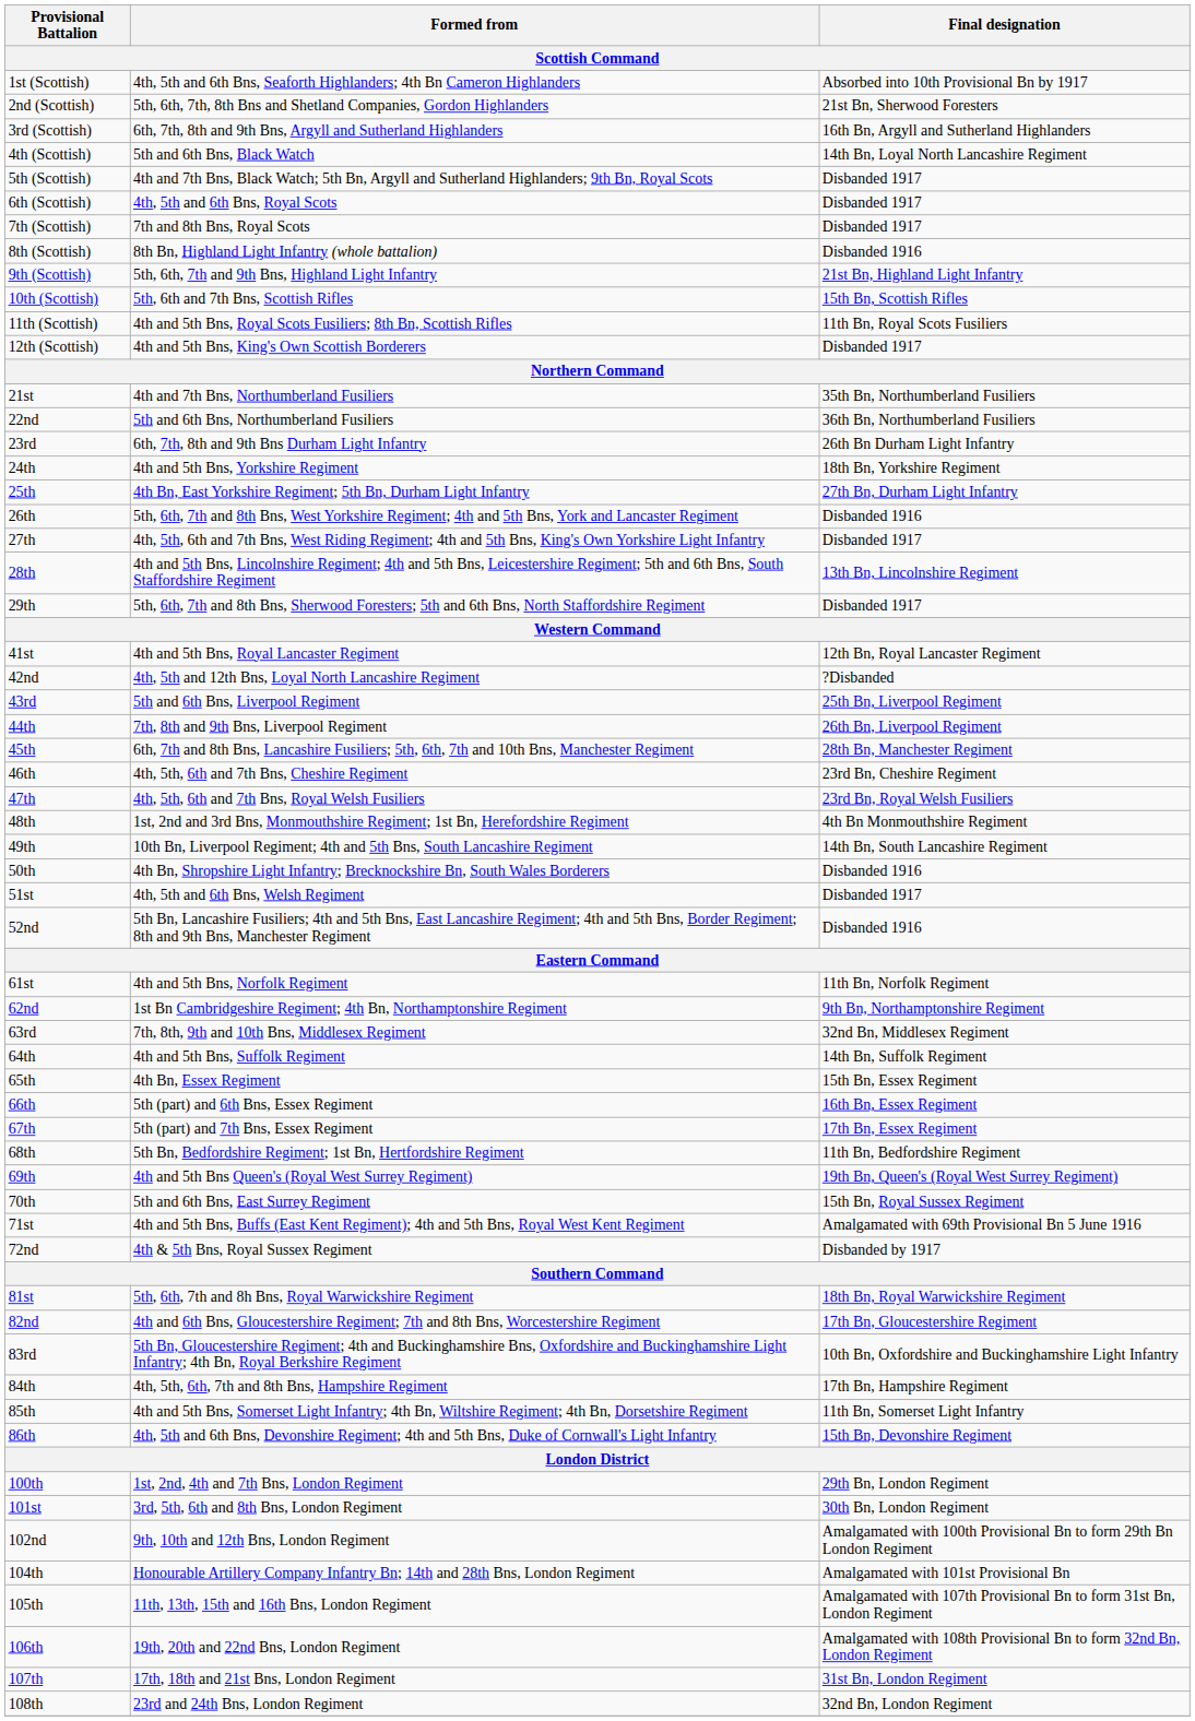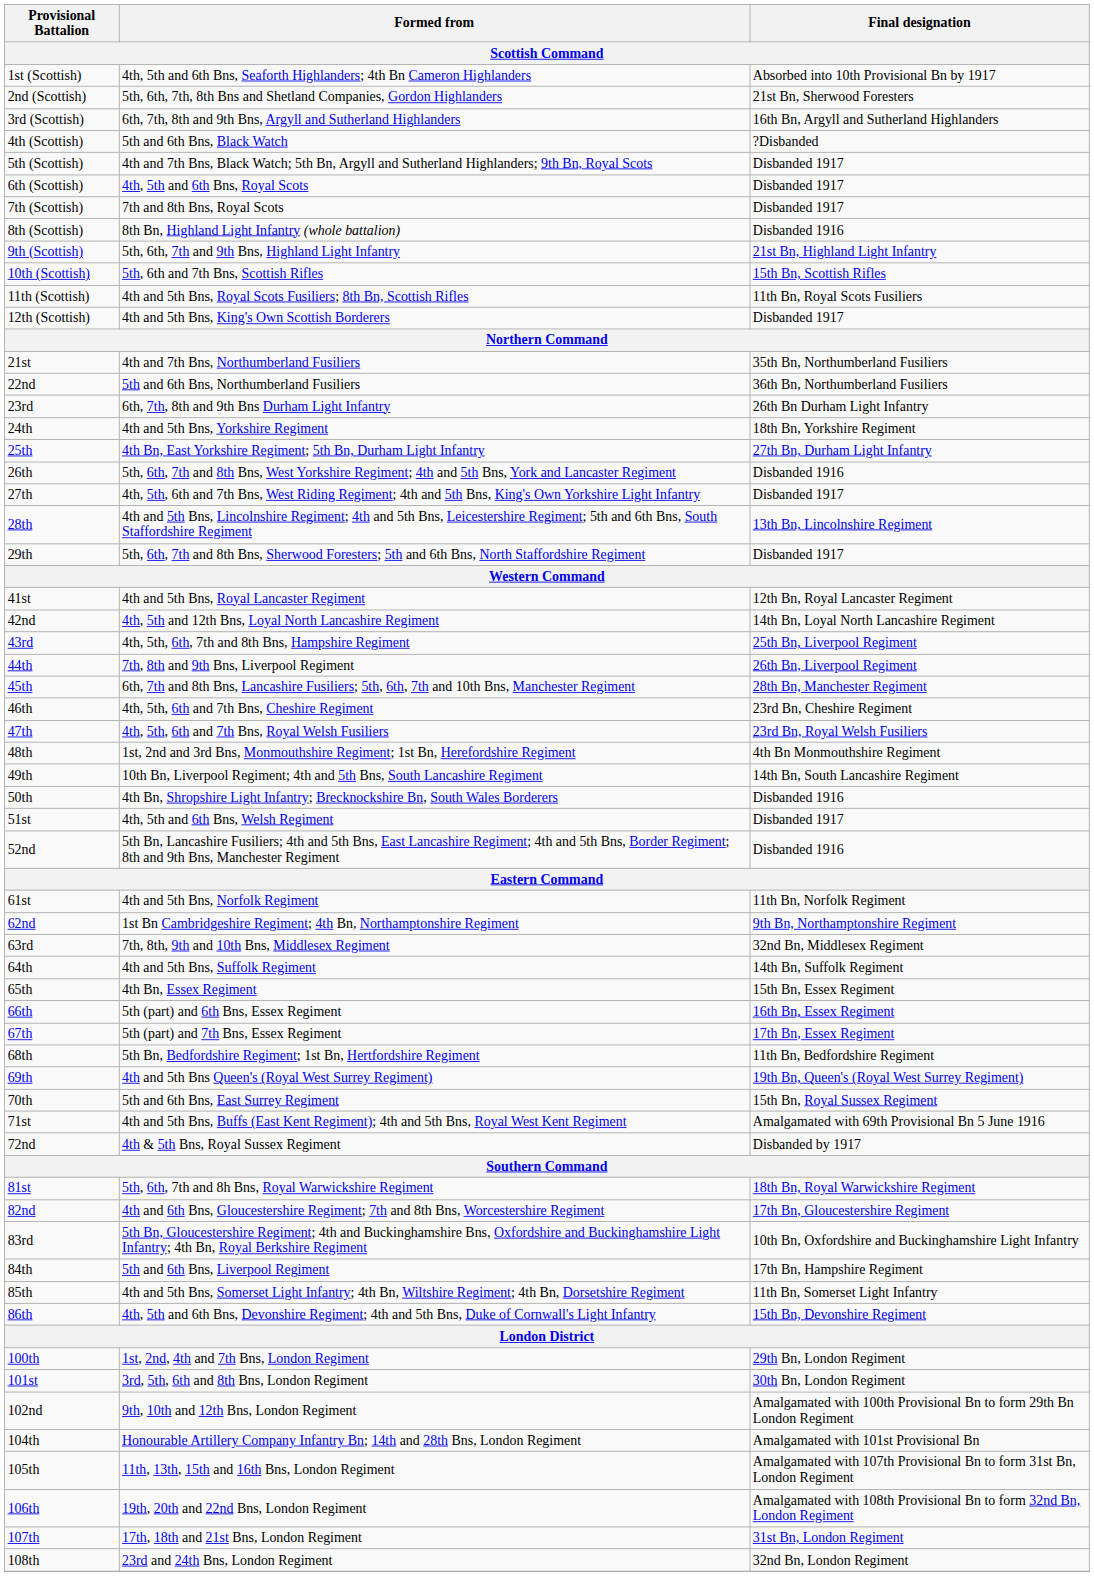 <table class="wikitable">
 <tr>
 <th>Provisional Battalion</th>
 <th>Formed from</th>
 <th>Final designation</th>
 </tr>
 <tr>
 <th colspan="5"><a href='#'>Scottish Command</a></th>
 </tr>
 <tr>
 <td>1st (Scottish)</td>
 <td>4th, 5th and 6th Bns, <a href='#'>Seaforth Highlanders</a>; 4th Bn <a href='#'>Cameron Highlanders</a></td>
 <td>Absorbed into 10th Provisional Bn by 1917</td>
 </tr>
 <tr>
 <td>2nd (Scottish)</td>
 <td>5th, 6th, 7th, 8th Bns and Shetland Companies, <a href='#'>Gordon Highlanders</a></td>
 <td>21st Bn, Sherwood Foresters</td>
 </tr>
 <tr>
 <td>3rd (Scottish)</td>
 <td>6th, 7th, 8th and 9th Bns, <a href='#'>Argyll and Sutherland Highlanders</a></td>
 <td>16th Bn, Argyll and Sutherland Highlanders</td>
 </tr>
 <tr>
 <td>4th (Scottish)</td>
 <td>5th and 6th Bns, <a href='#'>Black Watch</a></td>
-<td>14th Bn, Loyal North Lancashire Regiment</td>
+<td>?Disbanded</td>
 </tr>
 <tr>
 <td>5th (Scottish)</td>
 <td>4th and 7th Bns, Black Watch; 5th Bn, Argyll and Sutherland Highlanders; <a href='#'>9th Bn, Royal Scots</a></td>
 <td>Disbanded 1917</td>
 </tr>
 <tr>
 <td>6th (Scottish)</td>
 <td><a href='#'>4th</a>, <a href='#'>5th</a> and <a href='#'>6th</a> Bns, <a href='#'>Royal Scots</a></td>
 <td>Disbanded 1917</td>
 </tr>
 <tr>
 <td>7th (Scottish)</td>
 <td>7th and 8th Bns, Royal Scots</td>
 <td>Disbanded 1917</td>
 </tr>
 <tr>
 <td>8th (Scottish)</td>
 <td>8th Bn, <a href='#'>Highland Light Infantry</a> <em>(whole battalion)</em></td>
 <td>Disbanded 1916</td>
 </tr>
 <tr>
 <td><a href='#'>9th (Scottish)</a></td>
 <td>5th, 6th, <a href='#'>7th</a> and <a href='#'>9th</a> Bns, <a href='#'>Highland Light Infantry</a></td>
 <td><a href='#'>21st Bn, Highland Light Infantry</a></td>
 </tr>
 <tr>
 <td><a href='#'>10th (Scottish)</a></td>
 <td><a href='#'>5th</a>, 6th and 7th Bns, <a href='#'>Scottish Rifles</a></td>
 <td><a href='#'>15th Bn, Scottish Rifles</a></td>
 </tr>
 <tr>
 <td>11th (Scottish)</td>
 <td>4th and 5th Bns, <a href='#'>Royal Scots Fusiliers</a>; <a href='#'>8th Bn, Scottish Rifles</a></td>
 <td>11th Bn, Royal Scots Fusiliers</td>
 </tr>
 <tr>
 <td>12th (Scottish)</td>
 <td>4th and 5th Bns, <a href='#'>King's Own Scottish Borderers</a></td>
 <td>Disbanded 1917</td>
 </tr>
 <tr>
 <th colspan="5"><a href='#'>Northern Command</a></th>
 </tr>
 <tr>
 <td>21st</td>
 <td>4th and 7th Bns, <a href='#'>Northumberland Fusiliers</a></td>
 <td>35th Bn, Northumberland Fusiliers</td>
 </tr>
 <tr>
 <td>22nd</td>
 <td><a href='#'>5th</a> and 6th Bns, Northumberland Fusiliers</td>
 <td>36th Bn, Northumberland Fusiliers</td>
 </tr>
 <tr>
 <td>23rd</td>
 <td>6th, <a href='#'>7th</a>, 8th and 9th Bns <a href='#'>Durham Light Infantry</a></td>
 <td>26th Bn Durham Light Infantry</td>
 </tr>
 <tr>
 <td>24th</td>
 <td>4th and 5th Bns, <a href='#'>Yorkshire Regiment</a></td>
 <td>18th Bn, Yorkshire Regiment</td>
 </tr>
 <tr>
 <td><a href='#'>25th</a></td>
 <td><a href='#'>4th Bn, East Yorkshire Regiment</a>; <a href='#'>5th Bn, Durham Light Infantry</a></td>
 <td><a href='#'>27th Bn, Durham Light Infantry</a></td>
 </tr>
 <tr>
 <td>26th</td>
 <td>5th, <a href='#'>6th</a>, <a href='#'>7th</a> and <a href='#'>8th</a> Bns, <a href='#'>West Yorkshire Regiment</a>; <a href='#'>4th</a> and <a href='#'>5th</a> Bns, <a href='#'>York and Lancaster Regiment</a></td>
 <td>Disbanded 1916</td>
 </tr>
 <tr>
 <td>27th</td>
 <td>4th, <a href='#'>5th</a>, 6th and 7th Bns, <a href='#'>West Riding Regiment</a>; 4th and <a href='#'>5th</a> Bns, <a href='#'>King's Own Yorkshire Light Infantry</a></td>
 <td>Disbanded 1917</td>
 </tr>
 <tr>
 <td><a href='#'>28th</a></td>
 <td>4th and <a href='#'>5th</a> Bns, <a href='#'>Lincolnshire Regiment</a>; <a href='#'>4th</a> and 5th Bns, <a href='#'>Leicestershire Regiment</a>; 5th and 6th Bns, <a href='#'>South Staffordshire Regiment</a></td>
 <td><a href='#'>13th Bn, Lincolnshire Regiment</a></td>
 </tr>
 <tr>
 <td>29th</td>
 <td>5th, <a href='#'>6th</a>, <a href='#'>7th</a> and 8th Bns, <a href='#'>Sherwood Foresters</a>; <a href='#'>5th</a> and 6th Bns, <a href='#'>North Staffordshire Regiment</a></td>
 <td>Disbanded 1917</td>
 </tr>
 <tr>
 <th colspan="5"><a href='#'>Western Command</a></th>
 </tr>
 <tr>
 <td>41st</td>
 <td>4th and 5th Bns, <a href='#'>Royal Lancaster Regiment</a></td>
 <td>12th Bn, Royal Lancaster Regiment</td>
 </tr>
 <tr>
 <td>42nd</td>
 <td><a href='#'>4th</a>, <a href='#'>5th</a> and 12th Bns, <a href='#'>Loyal North Lancashire Regiment</a></td>
-<td>?Disbanded</td>
+<td>14th Bn, Loyal North Lancashire Regiment</td>
 </tr>
 <tr>
 <td><a href='#'>43rd</a></td>
-<td><a href='#'>5th</a> and <a href='#'>6th</a> Bns, <a href='#'>Liverpool Regiment</a></td>
+<td>4th, 5th, <a href='#'>6th</a>, 7th and 8th Bns, <a href='#'>Hampshire Regiment</a></td>
 <td><a href='#'>25th Bn, Liverpool Regiment</a></td>
 </tr>
 <tr>
 <td><a href='#'>44th</a></td>
 <td><a href='#'>7th</a>, <a href='#'>8th</a> and <a href='#'>9th</a> Bns, Liverpool Regiment</td>
 <td><a href='#'>26th Bn, Liverpool Regiment</a></td>
 </tr>
 <tr>
 <td><a href='#'>45th</a></td>
 <td>6th, <a href='#'>7th</a> and 8th Bns, <a href='#'>Lancashire Fusiliers</a>; <a href='#'>5th</a>, <a href='#'>6th</a>, <a href='#'>7th</a> and 10th Bns, <a href='#'>Manchester Regiment</a></td>
 <td><a href='#'>28th Bn, Manchester Regiment</a></td>
 </tr>
 <tr>
 <td>46th</td>
 <td>4th, 5th, <a href='#'>6th</a> and 7th Bns, <a href='#'>Cheshire Regiment</a></td>
 <td>23rd Bn, Cheshire Regiment</td>
 </tr>
 <tr>
 <td><a href='#'>47th</a></td>
 <td><a href='#'>4th</a>, <a href='#'>5th</a>, <a href='#'>6th</a> and <a href='#'>7th</a> Bns, <a href='#'>Royal Welsh Fusiliers</a></td>
 <td><a href='#'>23rd Bn, Royal Welsh Fusiliers</a></td>
 </tr>
 <tr>
 <td>48th</td>
 <td>1st, 2nd and 3rd Bns, <a href='#'>Monmouthshire Regiment</a>; 1st Bn, <a href='#'>Herefordshire Regiment</a></td>
 <td>4th Bn Monmouthshire Regiment</td>
 </tr>
 <tr>
 <td>49th</td>
 <td>10th Bn, Liverpool Regiment; 4th and <a href='#'>5th</a> Bns, <a href='#'>South Lancashire Regiment</a></td>
 <td>14th Bn, South Lancashire Regiment</td>
 </tr>
 <tr>
 <td>50th</td>
 <td>4th Bn, <a href='#'>Shropshire Light Infantry</a>; <a href='#'>Brecknockshire Bn</a>, <a href='#'>South Wales Borderers</a></td>
 <td>Disbanded 1916</td>
 </tr>
 <tr>
 <td>51st</td>
 <td>4th, 5th and <a href='#'>6th</a> Bns, <a href='#'>Welsh Regiment</a></td>
 <td>Disbanded 1917</td>
 </tr>
 <tr>
 <td>52nd</td>
 <td>5th Bn, Lancashire Fusiliers; 4th and 5th Bns, <a href='#'>East Lancashire Regiment</a>; 4th and 5th Bns, <a href='#'>Border Regiment</a>; 8th and 9th Bns, Manchester Regiment</td>
 <td>Disbanded 1916</td>
 </tr>
 <tr>
 <th colspan="5"><a href='#'>Eastern Command</a></th>
 </tr>
 <tr>
 <td>61st</td>
 <td>4th and 5th Bns, <a href='#'>Norfolk Regiment</a></td>
 <td>11th Bn, Norfolk Regiment</td>
 </tr>
 <tr>
 <td><a href='#'>62nd</a></td>
 <td>1st Bn <a href='#'>Cambridgeshire Regiment</a>; <a href='#'>4th</a> Bn, <a href='#'>Northamptonshire Regiment</a></td>
 <td><a href='#'>9th Bn, Northamptonshire Regiment</a></td>
 </tr>
 <tr>
 <td>63rd</td>
 <td>7th, 8th, <a href='#'>9th</a> and <a href='#'>10th</a> Bns, <a href='#'>Middlesex Regiment</a></td>
 <td>32nd Bn, Middlesex Regiment</td>
 </tr>
 <tr>
 <td>64th</td>
 <td>4th and 5th Bns, <a href='#'>Suffolk Regiment</a></td>
 <td>14th Bn, Suffolk Regiment</td>
 </tr>
 <tr>
 <td>65th</td>
 <td>4th Bn, <a href='#'>Essex Regiment</a></td>
 <td>15th Bn, Essex Regiment</td>
 </tr>
 <tr>
 <td><a href='#'>66th</a></td>
 <td>5th (part) and <a href='#'>6th</a> Bns, Essex Regiment</td>
 <td><a href='#'>16th Bn, Essex Regiment</a></td>
 </tr>
 <tr>
 <td><a href='#'>67th</a></td>
 <td>5th (part) and <a href='#'>7th</a> Bns, Essex Regiment</td>
 <td><a href='#'>17th Bn, Essex Regiment</a></td>
 </tr>
 <tr>
 <td>68th</td>
 <td>5th Bn, <a href='#'>Bedfordshire Regiment</a>; 1st Bn, <a href='#'>Hertfordshire Regiment</a></td>
 <td>11th Bn, Bedfordshire Regiment</td>
 </tr>
 <tr>
 <td><a href='#'>69th</a></td>
 <td><a href='#'>4th</a> and 5th Bns <a href='#'>Queen's (Royal West Surrey Regiment)</a></td>
 <td><a href='#'>19th Bn, Queen's (Royal West Surrey Regiment)</a></td>
 </tr>
 <tr>
 <td>70th</td>
 <td>5th and 6th Bns, <a href='#'>East Surrey Regiment</a></td>
 <td>15th Bn, <a href='#'>Royal Sussex Regiment</a></td>
 </tr>
 <tr>
 <td>71st</td>
 <td>4th and 5th Bns, <a href='#'>Buffs (East Kent Regiment)</a>; 4th and 5th Bns, <a href='#'>Royal West Kent Regiment</a></td>
 <td>Amalgamated with 69th Provisional Bn 5 June 1916</td>
 </tr>
 <tr>
 <td>72nd</td>
 <td><a href='#'>4th</a> & <a href='#'>5th</a> Bns, Royal Sussex Regiment</td>
 <td>Disbanded by 1917</td>
 </tr>
 <tr>
 <th colspan="5"><a href='#'>Southern Command</a></th>
 </tr>
 <tr>
 <td><a href='#'>81st</a></td>
 <td><a href='#'>5th</a>, <a href='#'>6th</a>, 7th and 8h Bns, <a href='#'>Royal Warwickshire Regiment</a></td>
 <td><a href='#'>18th Bn, Royal Warwickshire Regiment</a></td>
 </tr>
 <tr>
 <td><a href='#'>82nd</a></td>
 <td><a href='#'>4th</a> and <a href='#'>6th</a> Bns, <a href='#'>Gloucestershire Regiment</a>; <a href='#'>7th</a> and 8th Bns, <a href='#'>Worcestershire Regiment</a></td>
 <td><a href='#'>17th Bn, Gloucestershire Regiment</a></td>
 </tr>
 <tr>
 <td>83rd</td>
 <td><a href='#'>5th Bn, Gloucestershire Regiment</a>; 4th and Buckinghamshire Bns, <a href='#'>Oxfordshire and Buckinghamshire Light Infantry</a>; 4th Bn, <a href='#'>Royal Berkshire Regiment</a></td>
 <td>10th Bn, Oxfordshire and Buckinghamshire Light Infantry</td>
 </tr>
 <tr>
 <td>84th</td>
-<td>4th, 5th, <a href='#'>6th</a>, 7th and 8th Bns, <a href='#'>Hampshire Regiment</a></td>
+<td><a href='#'>5th</a> and <a href='#'>6th</a> Bns, <a href='#'>Liverpool Regiment</a></td>
 <td>17th Bn, Hampshire Regiment</td>
 </tr>
 <tr>
 <td>85th</td>
 <td>4th and 5th Bns, <a href='#'>Somerset Light Infantry</a>; 4th Bn, <a href='#'>Wiltshire Regiment</a>; 4th Bn, <a href='#'>Dorsetshire Regiment</a></td>
 <td>11th Bn, Somerset Light Infantry</td>
 </tr>
 <tr>
 <td><a href='#'>86th</a></td>
 <td><a href='#'>4th</a>, <a href='#'>5th</a> and 6th Bns, <a href='#'>Devonshire Regiment</a>; 4th and 5th Bns, <a href='#'>Duke of Cornwall's Light Infantry</a></td>
 <td><a href='#'>15th Bn, Devonshire Regiment</a></td>
 </tr>
 <tr>
 <th colspan="5"><a href='#'>London District</a></th>
 </tr>
 <tr>
 <td><a href='#'>100th</a></td>
 <td><a href='#'>1st</a>, <a href='#'>2nd</a>, <a href='#'>4th</a> and <a href='#'>7th</a> Bns, <a href='#'>London Regiment</a></td>
 <td><a href='#'>29th</a> Bn, London Regiment</td>
 </tr>
 <tr>
 <td><a href='#'>101st</a></td>
 <td><a href='#'>3rd</a>, <a href='#'>5th</a>, <a href='#'>6th</a> and <a href='#'>8th</a> Bns, London Regiment</td>
 <td><a href='#'>30th</a> Bn, London Regiment</td>
 </tr>
 <tr>
 <td>102nd</td>
 <td><a href='#'>9th</a>, <a href='#'>10th</a> and <a href='#'>12th</a> Bns, London Regiment</td>
 <td>Amalgamated with 100th Provisional Bn to form 29th Bn London Regiment</td>
 </tr>
 <tr>
 <td>104th</td>
 <td><a href='#'>Honourable Artillery Company Infantry Bn</a>; <a href='#'>14th</a> and <a href='#'>28th</a> Bns, London Regiment</td>
 <td>Amalgamated with 101st Provisional Bn</td>
 </tr>
 <tr>
 <td>105th</td>
 <td><a href='#'>11th</a>, <a href='#'>13th</a>, <a href='#'>15th</a> and <a href='#'>16th</a> Bns, London Regiment</td>
 <td>Amalgamated with 107th Provisional Bn to form 31st Bn, London Regiment</td>
 </tr>
 <tr>
 <td><a href='#'>106th</a></td>
 <td><a href='#'>19th</a>, <a href='#'>20th</a> and <a href='#'>22nd</a> Bns, London Regiment</td>
 <td>Amalgamated with 108th Provisional Bn to form <a href='#'>32nd Bn, London Regiment</a></td>
 </tr>
 <tr>
 <td><a href='#'>107th</a></td>
 <td><a href='#'>17th</a>, <a href='#'>18th</a> and <a href='#'>21st</a> Bns, London Regiment</td>
 <td><a href='#'>31st Bn, London Regiment</a></td>
 </tr>
 <tr>
 <td>108th</td>
 <td><a href='#'>23rd</a> and <a href='#'>24th</a> Bns, London Regiment</td>
 <td>32nd Bn, London Regiment</td>
 </tr>
 <tr>
 </tr>
 </table>
